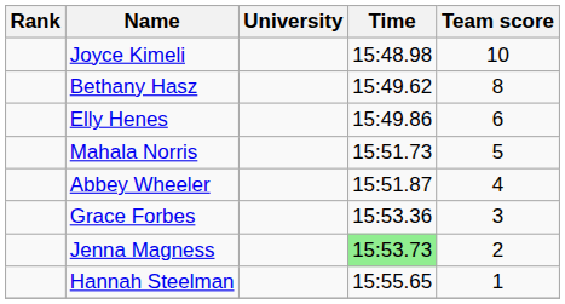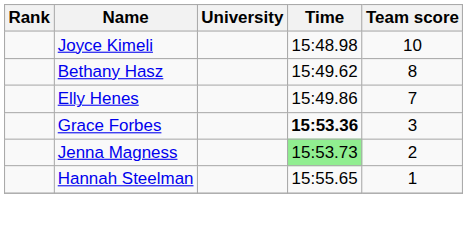 <table class="wikitable sortable" style="text-align:center">
 <tr>
 <th>Rank</th>
 <th>Name</th>
 <th>University</th>
 <th>Time</th>
 <th>Team score</th>
 </tr>
 <tr>
 <td></td>
 <td align=left> <a href='#'>Joyce Kimeli</a></td>
 <td></td>
 <td>15:48.98</td>
 <td>10</td>
 </tr>
 <tr>
 <td></td>
 <td align=left> <a href='#'>Bethany Hasz</a></td>
 <td></td>
 <td>15:49.62</td>
 <td>8</td>
 </tr>
 <tr>
 <td></td>
 <td align=left> <a href='#'>Elly Henes</a></td>
 <td></td>
 <td>15:49.86</td>
-<td>6</td>
-</tr>
-<tr>
-<td></td>
-<td align=left> <a href='#'>Mahala Norris</a></td>
-<td></td>
-<td>15:51.73</td>
-<td>5</td>
-</tr>
-<tr>
-<td></td>
-<td align=left> <a href='#'>Abbey Wheeler</a></td>
-<td></td>
-<td>15:51.87</td>
-<td>4</td>
+<td>7</td>
 </tr>
 <tr>
 <td></td>
 <td align=left> <a href='#'>Grace Forbes</a></td>
 <td></td>
-<td>15:53.36</td>
+<td><strong>15:53.36</strong></td>
 <td>3</td>
 </tr>
 <tr>
 <td></td>
 <td align=left> <a href='#'>Jenna Magness</a></td>
 <td></td>
 <td style="background: lightgreen;">15:53.73</td>
 <td>2</td>
 </tr>
 <tr>
 <td></td>
 <td align=left> <a href='#'>Hannah Steelman</a></td>
 <td></td>
 <td>15:55.65</td>
 <td>1</td>
 </tr>
 <tr>
 </tr>
 </table>
